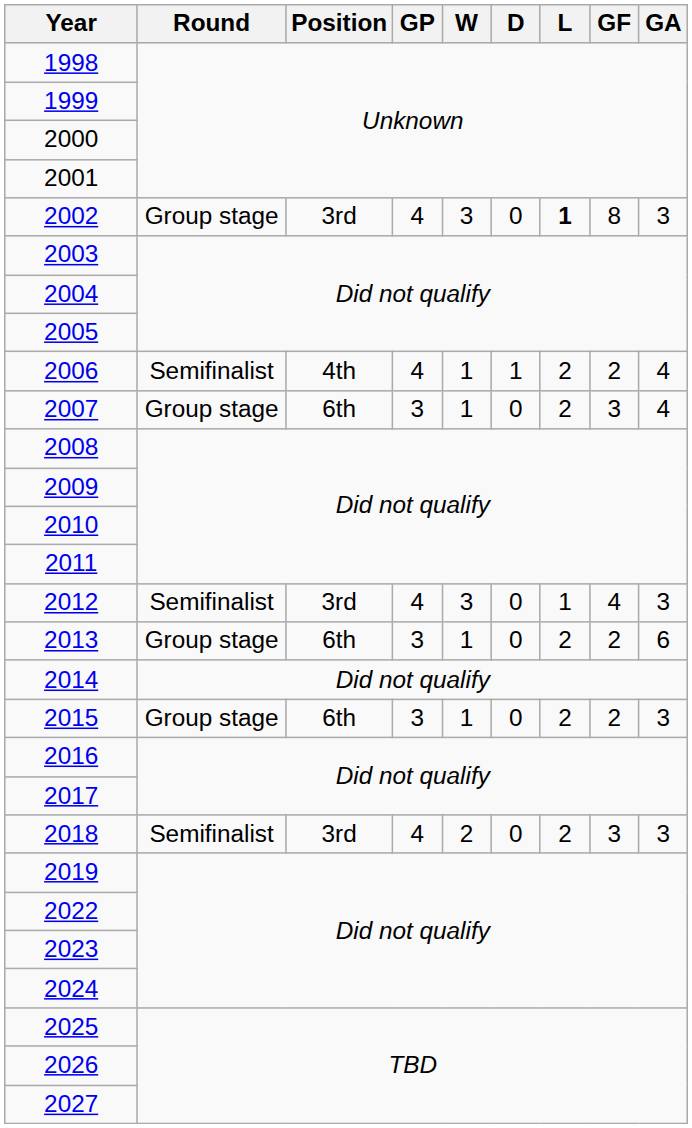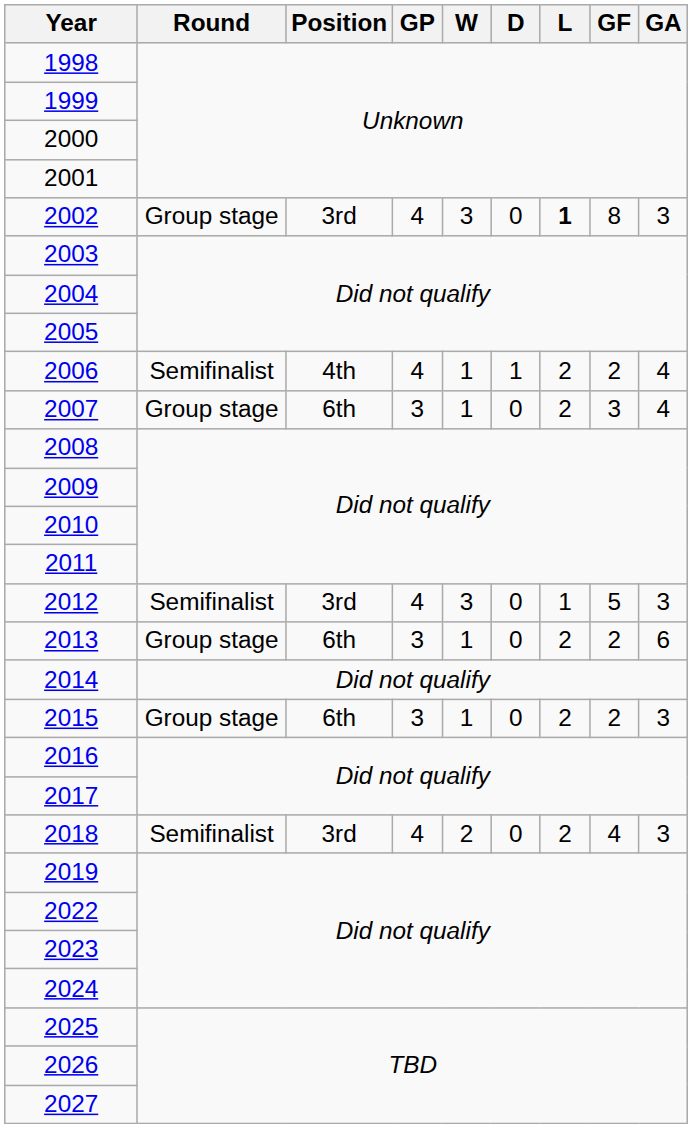 <table class="wikitable" style="text-align: center;">
 <tr>
 <th width=80>Year</th>
 <th width=90>Round</th>
 <th>Position</th>
 <th width=25>GP</th>
 <th width=25>W</th>
 <th width=25>D</th>
 <th width=25>L</th>
 <th width=25>GF</th>
 <th width=25>GA</th>
 </tr>
 <tr>
 <td> <a href='#'>1998</a></td>
 <td colspan=8 rowspan=4><em>Unknown</em></td>
 </tr>
 <tr>
 <td> <a href='#'>1999</a></td>
 </tr>
 <tr>
 <td> 2000</td>
 </tr>
 <tr>
 <td> 2001</td>
 </tr>
 <tr>
 <td> <a href='#'>2002</a></td>
 <td>Group stage</td>
 <td>3rd</td>
 <td>4</td>
 <td>3</td>
 <td>0</td>
 <td><strong>1</strong></td>
 <td>8</td>
 <td>3</td>
 </tr>
 <tr>
 <td> <a href='#'>2003</a></td>
 <td colspan=8 rowspan=3><em>Did not qualify</em></td>
 </tr>
 <tr>
 <td> <a href='#'>2004</a></td>
 </tr>
 <tr>
 <td> <a href='#'>2005</a></td>
 </tr>
 <tr>
 <td> <a href='#'>2006</a></td>
 <td>Semifinalist</td>
 <td>4th</td>
 <td>4</td>
 <td>1</td>
 <td>1</td>
 <td>2</td>
 <td>2</td>
 <td>4</td>
 </tr>
 <tr>
 <td> <a href='#'>2007</a></td>
 <td>Group stage</td>
 <td>6th</td>
 <td>3</td>
 <td>1</td>
 <td>0</td>
 <td>2</td>
 <td>3</td>
 <td>4</td>
 </tr>
 <tr>
 <td> <a href='#'>2008</a></td>
 <td colspan=8 rowspan=4><em>Did not qualify</em></td>
 </tr>
 <tr>
 <td> <a href='#'>2009</a></td>
 </tr>
 <tr>
 <td> <a href='#'>2010</a></td>
 </tr>
 <tr>
 <td> <a href='#'>2011</a></td>
 </tr>
 <tr>
 <td> <a href='#'>2012</a></td>
 <td>Semifinalist</td>
 <td>3rd</td>
 <td>4</td>
 <td>3</td>
 <td>0</td>
 <td>1</td>
-<td>4</td>
+<td>5</td>
 <td>3</td>
 </tr>
 <tr>
 <td> <a href='#'>2013</a></td>
 <td>Group stage</td>
 <td>6th</td>
 <td>3</td>
 <td>1</td>
 <td>0</td>
 <td>2</td>
 <td>2</td>
 <td>6</td>
 </tr>
 <tr>
 <td> <a href='#'>2014</a></td>
 <td colspan=8><em>Did not qualify</em></td>
 </tr>
 <tr>
 <td> <a href='#'>2015</a></td>
 <td>Group stage</td>
 <td>6th</td>
 <td>3</td>
 <td>1</td>
 <td>0</td>
 <td>2</td>
 <td>2</td>
 <td>3</td>
 </tr>
 <tr>
 <td> <a href='#'>2016</a></td>
 <td colspan=8 rowspan=2><em>Did not qualify</em></td>
 </tr>
 <tr>
 <td> <a href='#'>2017</a></td>
 </tr>
 <tr>
 <td> <a href='#'>2018</a></td>
 <td>Semifinalist</td>
 <td>3rd</td>
 <td>4</td>
 <td>2</td>
 <td>0</td>
 <td>2</td>
-<td>3</td>
+<td>4</td>
 <td>3</td>
 </tr>
 <tr>
 <td> <a href='#'>2019</a></td>
 <td colspan=8 rowspan=4><em>Did not qualify</em></td>
 </tr>
 <tr>
 <td> <a href='#'>2022</a></td>
 </tr>
 <tr>
 <td> <a href='#'>2023</a></td>
 </tr>
 <tr>
 <td> <a href='#'>2024</a></td>
 </tr>
 <tr>
 <td> <a href='#'>2025</a></td>
 <td rowspan=3 colspan=8><em>TBD</em></td>
 </tr>
 <tr>
 <td> <a href='#'>2026</a></td>
 </tr>
 <tr>
 <td> <a href='#'>2027</a></td>
 </tr>
 </table>
